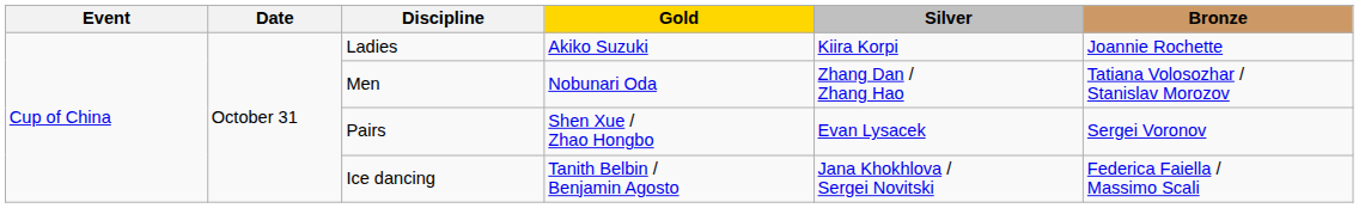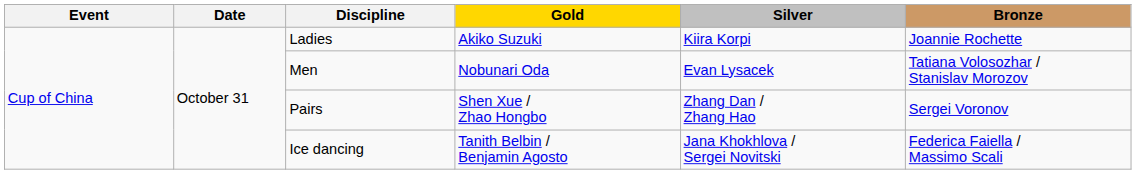 <table class="wikitable" width="98%">
 <tr>
 <th width="15%">Event</th>
 <th width="10%">Date</th>
 <th width="15%">Discipline</th>
 <td width = "20%" align="center" bgcolor="gold"><strong>Gold</strong></td>
 <td width = "20%" align="center" bgcolor="silver"><strong>Silver</strong></td>
 <td width = "20%" align="center" bgcolor="cc9966"><strong>Bronze</strong></td>
 </tr>
 <tr>
 <td rowspan="4"> <a href='#'>Cup of China</a></td>
 <td rowspan="4">October 31</td>
 <td>Ladies</td>
 <td> <a href='#'>Akiko Suzuki</a></td>
 <td> <a href='#'>Kiira Korpi</a></td>
 <td> <a href='#'>Joannie Rochette</a></td>
 </tr>
 <tr>
 <td>Men</td>
 <td> <a href='#'>Nobunari Oda</a></td>
-<td> <a href='#'>Zhang Dan</a> / <br> <a href='#'>Zhang Hao</a></td>
+<td> <a href='#'>Evan Lysacek</a></td>
 <td> <a href='#'>Tatiana Volosozhar</a> / <br> <a href='#'>Stanislav Morozov</a></td>
 </tr>
 <tr>
 <td>Pairs</td>
 <td> <a href='#'>Shen Xue</a> / <br> <a href='#'>Zhao Hongbo</a></td>
-<td> <a href='#'>Evan Lysacek</a></td>
+<td> <a href='#'>Zhang Dan</a> / <br> <a href='#'>Zhang Hao</a></td>
 <td> <a href='#'>Sergei Voronov</a></td>
 </tr>
 <tr>
 <td>Ice dancing</td>
 <td> <a href='#'>Tanith Belbin</a> / <br> <a href='#'>Benjamin Agosto</a></td>
 <td> <a href='#'>Jana Khokhlova</a> / <br> <a href='#'>Sergei Novitski</a></td>
 <td> <a href='#'>Federica Faiella</a> / <br> <a href='#'>Massimo Scali</a></td>
 </tr>
 </table>
